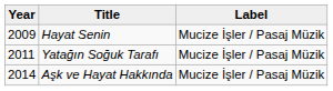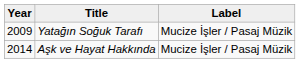 <table class="wikitable">
 <tr>
 <th style="background:#efefef;">Year</th>
 <th style="background:#efefef;">Title</th>
 <th style="background:#efefef;">Label</th>
 </tr>
 <tr>
 <td>2009</td>
-<td><em>Hayat Senin</em></td>
-<td>Mucize İşler / Pasaj Müzik</td>
-</tr>
-<tr>
-<td>2011</td>
 <td><em>Yatağın Soğuk Tarafı</em></td>
 <td>Mucize İşler / Pasaj Müzik</td>
 </tr>
 <tr>
 <td>2014</td>
 <td><em>Aşk ve Hayat Hakkında</em></td>
 <td>Mucize İşler / Pasaj Müzik</td>
 </tr>
 </table>
